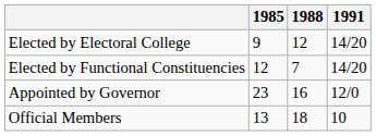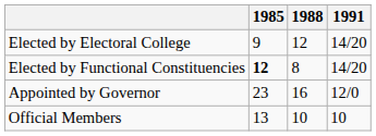 <table class="wikitable">
 <tr>
 <th></th>
 <th>1985</th>
 <th>1988</th>
 <th>1991</th>
 </tr>
 <tr>
 <td>Elected by Electoral College</td>
 <td>9</td>
 <td>12</td>
 <td>14/20</td>
 </tr>
 <tr>
 <td>Elected by Functional Constituencies</td>
-<td>12</td>
-<td>7</td>
+<td><strong>12</strong></td>
+<td>8</td>
 <td>14/20</td>
 </tr>
 <tr>
 <td>Appointed by Governor</td>
 <td>23</td>
 <td>16</td>
 <td>12/0</td>
 </tr>
 <tr>
 <td>Official Members</td>
 <td>13</td>
-<td>18</td>
+<td>10</td>
 <td>10</td>
 </tr>
 </table>
